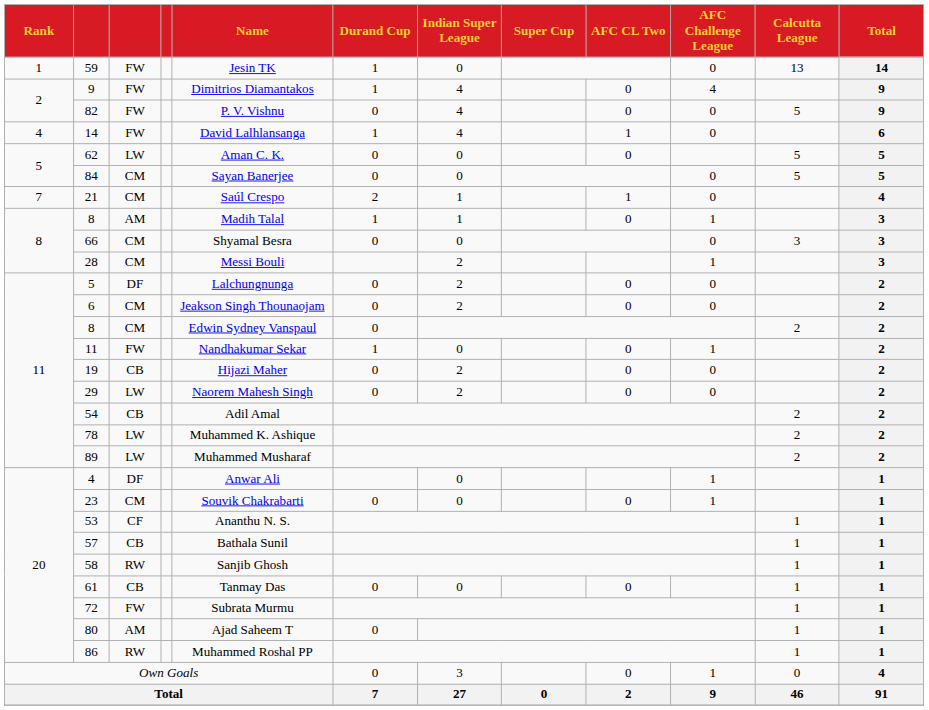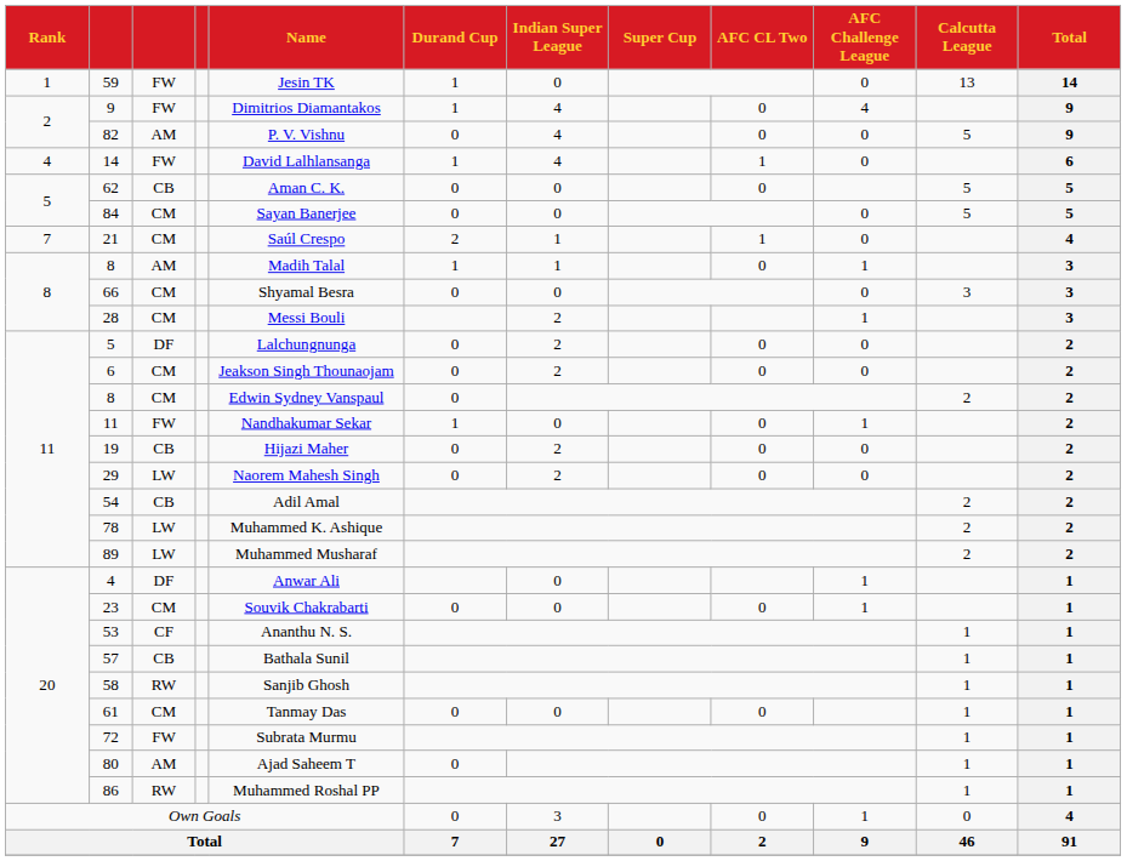 <table class="wikitable" style="text-align:center; font-size:90%; width:80%;">
 <tr>
 <th style="background:#d71a23; color:#ffcd31; text-align:center;">Rank</th>
 <th style="background:#d71a23; color:#ffcd31; text-align:center;"></th>
 <th style="background:#d71a23; color:#ffcd31; text-align:center;"></th>
 <th style="background:#d71a23; color:#ffcd31; text-align:center;"></th>
 <th style="background:#d71a23; color:#ffcd31; text-align:center; width:170px;">Name</th>
 <th style="background:#d71a23; color:#ffcd31; text-align:center; width:86px;">Durand Cup</th>
 <th style="background:#d71a23; color:#ffcd31; text-align:center; width:86px;">Indian Super League</th>
 <th style="background:#d71a23; color:#ffcd31; text-align:center; width:86px;">Super Cup</th>
 <th style="background:#d71a23; color:#ffcd31; text-align:center; width:86px;">AFC CL Two</th>
 <th style="background:#d71a23; color:#ffcd31; text-align:center; width:86px;">AFC Challenge League</th>
 <th style="background:#d71a23; color:#ffcd31; text-align:center; width:86px;">Calcutta League</th>
 <th style="background:#d71a23; color:#ffcd31; text-align:center; width:86px;">Total</th>
 </tr>
 <tr>
 <td rowspan=1>1</td>
 <td>59</td>
 <td>FW</td>
 <td></td>
 <td><a href='#'>Jesin TK</a></td>
 <td>1</td>
 <td>0</td>
 <td colspan=2></td>
 <td>0</td>
 <td>13</td>
 <th>14</th>
 </tr>
 <tr>
 <td rowspan=2>2</td>
 <td>9</td>
 <td>FW</td>
 <td></td>
 <td><a href='#'>Dimitrios Diamantakos</a></td>
 <td>1</td>
 <td>4</td>
 <td></td>
 <td>0</td>
 <td>4</td>
 <td></td>
 <th>9</th>
 </tr>
 <tr>
 <td>82</td>
-<td>FW</td>
+<td>AM</td>
 <td></td>
 <td><a href='#'>P. V. Vishnu</a></td>
 <td>0</td>
 <td>4</td>
 <td></td>
 <td>0</td>
 <td>0</td>
 <td>5</td>
 <th>9</th>
 </tr>
 <tr>
 <td rowspan=1>4</td>
 <td>14</td>
 <td>FW</td>
 <td></td>
 <td><a href='#'>David Lalhlansanga</a></td>
 <td>1</td>
 <td>4</td>
 <td></td>
 <td>1</td>
 <td>0</td>
 <td></td>
 <th>6</th>
 </tr>
 <tr>
 <td rowspan=2>5</td>
 <td>62</td>
-<td>LW</td>
+<td>CB</td>
 <td></td>
 <td><a href='#'>Aman C. K.</a></td>
 <td>0</td>
 <td>0</td>
 <td></td>
 <td>0</td>
 <td></td>
 <td>5</td>
 <th>5</th>
 </tr>
 <tr>
 <td>84</td>
 <td>CM</td>
 <td></td>
 <td><a href='#'>Sayan Banerjee</a></td>
 <td>0</td>
 <td>0</td>
 <td colspan=2></td>
 <td>0</td>
 <td>5</td>
 <th>5</th>
 </tr>
 <tr>
 <td rowspan=1>7</td>
 <td>21</td>
 <td>CM</td>
 <td></td>
 <td><a href='#'>Saúl Crespo</a></td>
 <td>2</td>
 <td>1</td>
 <td></td>
 <td>1</td>
 <td>0</td>
 <td></td>
 <th>4</th>
 </tr>
 <tr>
 <td rowspan="3">8</td>
 <td>8</td>
 <td>AM</td>
 <td></td>
 <td><a href='#'>Madih Talal</a></td>
 <td>1</td>
 <td>1</td>
 <td></td>
 <td>0</td>
 <td>1</td>
 <td></td>
 <th>3</th>
 </tr>
 <tr>
 <td>66</td>
 <td>CM</td>
 <td></td>
 <td>Shyamal Besra</td>
 <td>0</td>
 <td>0</td>
 <td colspan=2></td>
 <td>0</td>
 <td>3</td>
 <th>3</th>
 </tr>
 <tr>
 <td>28</td>
 <td>CM</td>
 <td></td>
 <td><a href='#'>Messi Bouli</a></td>
 <td></td>
 <td>2</td>
 <td></td>
 <td></td>
 <td>1</td>
 <td></td>
 <th>3</th>
 </tr>
 <tr>
 <td rowspan="9">11</td>
 <td>5</td>
 <td>DF</td>
 <td></td>
 <td><a href='#'>Lalchungnunga</a></td>
 <td>0</td>
 <td>2</td>
 <td></td>
 <td>0</td>
 <td>0</td>
 <td></td>
 <th>2</th>
 </tr>
 <tr>
 <td>6</td>
 <td>CM</td>
 <td></td>
 <td><a href='#'>Jeakson Singh Thounaojam</a></td>
 <td>0</td>
 <td>2</td>
 <td></td>
 <td>0</td>
 <td>0</td>
 <td></td>
 <th>2</th>
 </tr>
 <tr>
 <td>8</td>
 <td>CM</td>
 <td></td>
 <td><a href='#'>Edwin Sydney Vanspaul</a></td>
 <td>0</td>
 <td colspan=4></td>
 <td>2</td>
 <th>2</th>
 </tr>
 <tr>
 <td>11</td>
 <td>FW</td>
 <td></td>
 <td><a href='#'>Nandhakumar Sekar</a></td>
 <td>1</td>
 <td>0</td>
 <td></td>
 <td>0</td>
 <td>1</td>
 <td></td>
 <th>2</th>
 </tr>
 <tr>
 <td>19</td>
 <td>CB</td>
 <td></td>
 <td><a href='#'>Hijazi Maher</a></td>
 <td>0</td>
 <td>2</td>
 <td></td>
 <td>0</td>
 <td>0</td>
 <td></td>
 <th>2</th>
 </tr>
 <tr>
 <td>29</td>
 <td>LW</td>
 <td></td>
 <td><a href='#'>Naorem Mahesh Singh</a></td>
 <td>0</td>
 <td>2</td>
 <td></td>
 <td>0</td>
 <td>0</td>
 <td></td>
 <th>2</th>
 </tr>
 <tr>
 <td>54</td>
 <td>CB</td>
 <td></td>
 <td>Adil Amal</td>
 <td colspan=5></td>
 <td>2</td>
 <th>2</th>
 </tr>
 <tr>
 <td>78</td>
 <td>LW</td>
 <td></td>
 <td>Muhammed K. Ashique</td>
 <td colspan=5></td>
 <td>2</td>
 <th>2</th>
 </tr>
 <tr>
 <td>89</td>
 <td>LW</td>
 <td></td>
 <td>Muhammed Musharaf</td>
 <td colspan=5></td>
 <td>2</td>
 <th>2</th>
 </tr>
 <tr>
 <td rowspan=9>20</td>
 <td>4</td>
 <td>DF</td>
 <td></td>
 <td><a href='#'>Anwar Ali</a></td>
 <td></td>
 <td>0</td>
 <td></td>
 <td></td>
 <td>1</td>
 <td></td>
 <th>1</th>
 </tr>
 <tr>
 <td>23</td>
 <td>CM</td>
 <td></td>
 <td><a href='#'>Souvik Chakrabarti</a></td>
 <td>0</td>
 <td>0</td>
 <td></td>
 <td>0</td>
 <td>1</td>
 <td></td>
 <th>1</th>
 </tr>
 <tr>
 <td>53</td>
 <td>CF</td>
 <td></td>
 <td>Ananthu N. S.</td>
 <td colspan=5></td>
 <td>1</td>
 <th>1</th>
 </tr>
 <tr>
 <td>57</td>
 <td>CB</td>
 <td></td>
 <td>Bathala Sunil</td>
 <td colspan=5></td>
 <td>1</td>
 <th>1</th>
 </tr>
 <tr>
 <td>58</td>
 <td>RW</td>
 <td></td>
 <td>Sanjib Ghosh</td>
 <td colspan=5></td>
 <td>1</td>
 <th>1</th>
 </tr>
 <tr>
 <td>61</td>
-<td>CB</td>
+<td>CM</td>
 <td></td>
 <td>Tanmay Das</td>
 <td>0</td>
 <td>0</td>
 <td></td>
 <td>0</td>
 <td></td>
 <td>1</td>
 <th>1</th>
 </tr>
 <tr>
 <td>72</td>
 <td>FW</td>
 <td></td>
 <td>Subrata Murmu</td>
 <td colspan=5></td>
 <td>1</td>
 <th>1</th>
 </tr>
 <tr>
 <td>80</td>
 <td>AM</td>
 <td></td>
 <td>Ajad Saheem T</td>
 <td>0</td>
 <td colspan=4></td>
 <td>1</td>
 <th>1</th>
 </tr>
 <tr>
 <td>86</td>
 <td>RW</td>
 <td></td>
 <td>Muhammed Roshal PP</td>
 <td colspan=5></td>
 <td>1</td>
 <th>1</th>
 </tr>
 <tr>
 <td colspan=5><em>Own Goals</em></td>
 <td>0</td>
 <td>3</td>
 <td></td>
 <td>0</td>
 <td>1</td>
 <td>0</td>
 <th>4</th>
 </tr>
 <tr>
 <th colspan=5>Total</th>
 <th>7</th>
 <th>27</th>
 <th>0</th>
 <th>2</th>
 <th>9</th>
 <th>46</th>
 <th>91</th>
 </tr>
 <tr>
 </tr>
 </table>
